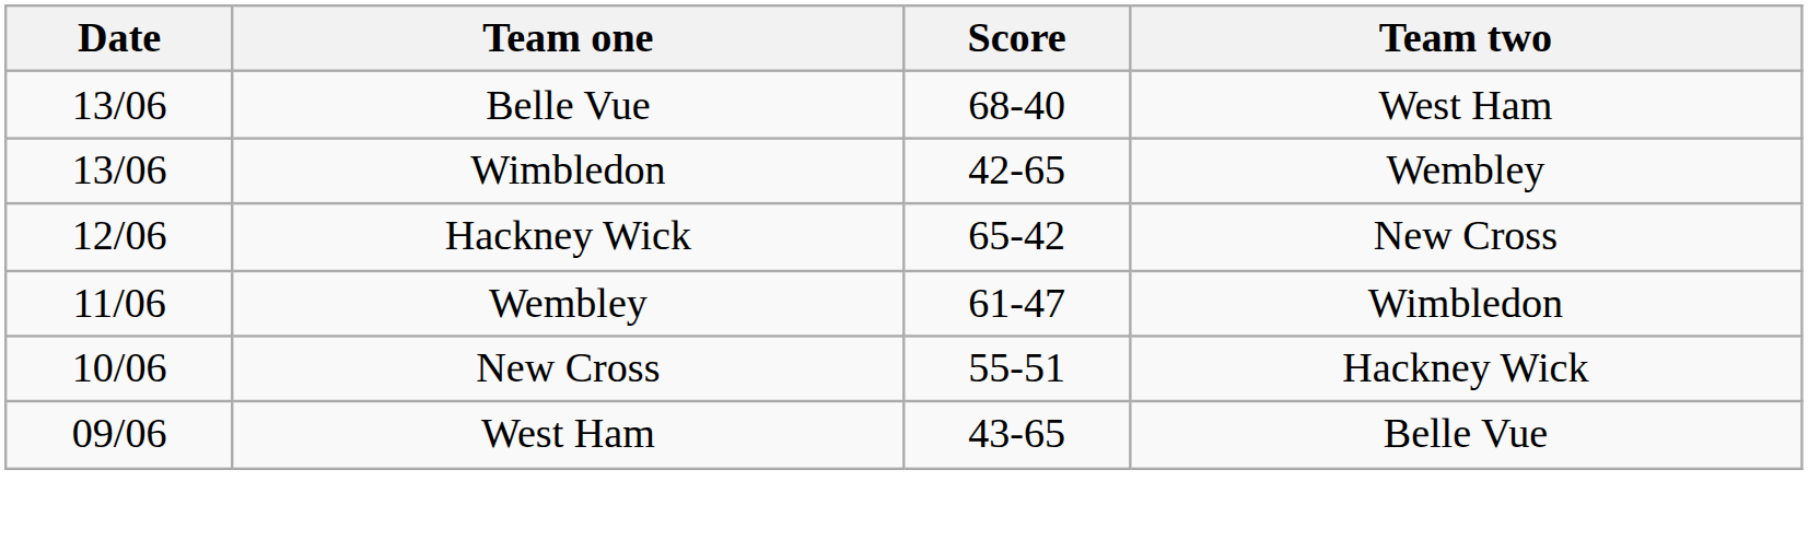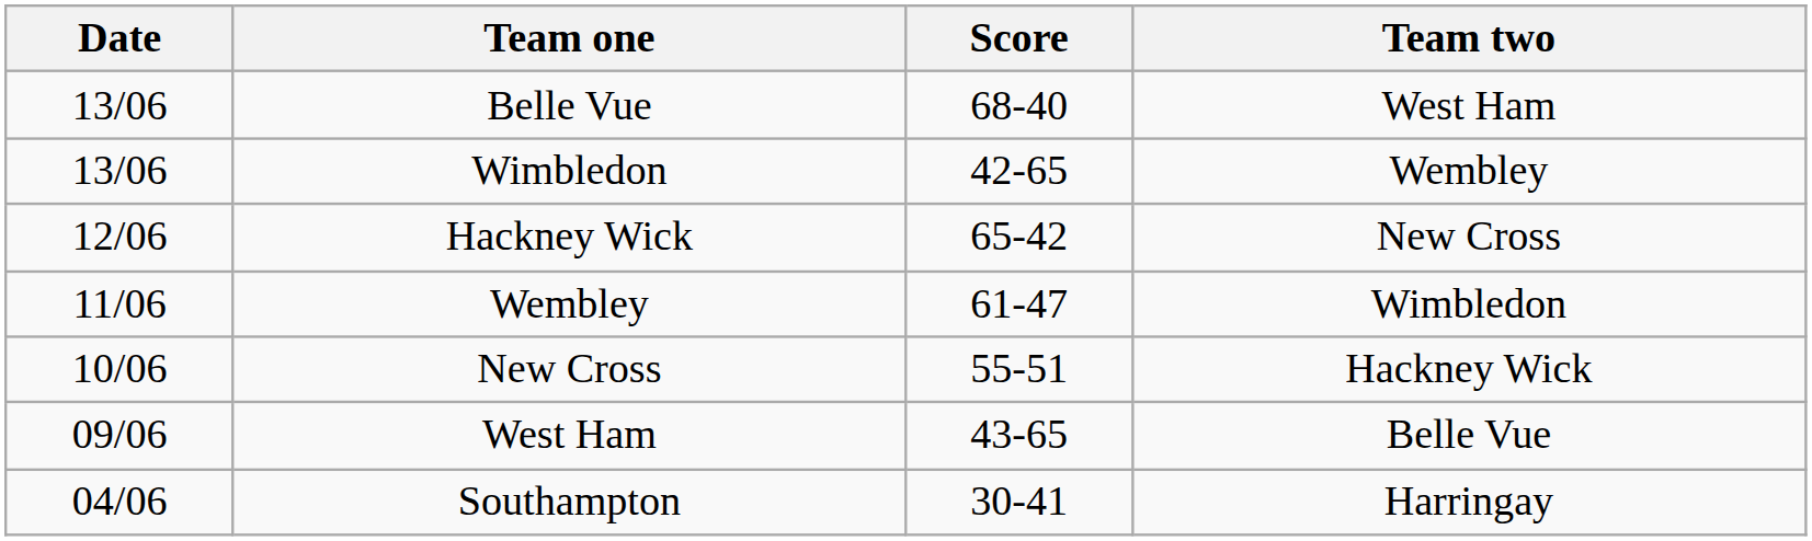 <table class="wikitable" style="text-align: center">
 <tr>
 <th width=80>Date</th>
 <th width=250>Team one</th>
 <th width=80>Score</th>
 <th width=250>Team two</th>
 </tr>
 <tr>
 <td>13/06</td>
 <td>Belle Vue</td>
 <td>68-40</td>
 <td>West Ham</td>
 </tr>
 <tr>
 <td>13/06</td>
 <td>Wimbledon</td>
 <td>42-65</td>
 <td>Wembley</td>
 </tr>
 <tr>
 <td>12/06</td>
 <td>Hackney Wick</td>
 <td>65-42</td>
 <td>New Cross</td>
 </tr>
 <tr>
 <td>11/06</td>
 <td>Wembley</td>
 <td>61-47</td>
 <td>Wimbledon</td>
 </tr>
 <tr>
 <td>10/06</td>
 <td>New Cross</td>
 <td>55-51</td>
 <td>Hackney Wick</td>
 </tr>
 <tr>
 <td>09/06</td>
 <td>West Ham</td>
 <td>43-65</td>
 <td>Belle Vue</td>
 </tr>
+<tr>
+<td>04/06</td>
+<td>Southampton</td>
+<td>30-41</td>
+<td>Harringay</td>
+</tr>
 </table>
